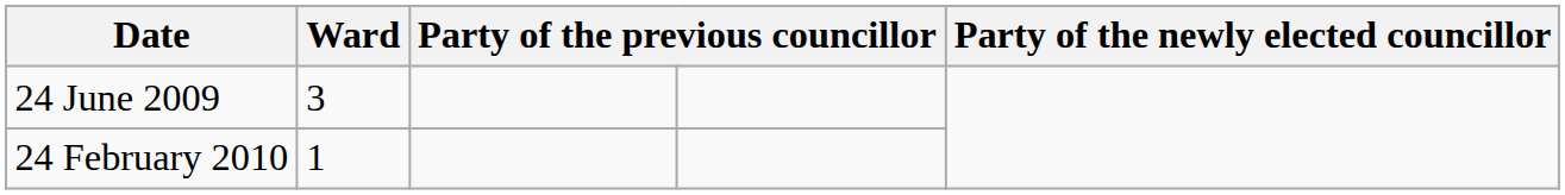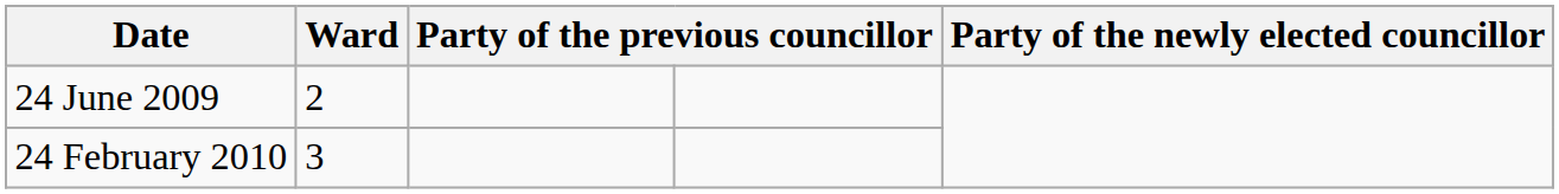 <table class="wikitable">
 <tr>
 <th>Date</th>
 <th>Ward</th>
 <th colspan=2>Party of the previous councillor</th>
 <th colspan=2>Party of the newly elected councillor</th>
 </tr>
 <tr>
 <td>24 June 2009</td>
-<td>3</td>
+<td>2</td>
 <td></td>
 <td></td>
 </tr>
 <tr>
 <td>24 February 2010</td>
-<td>1</td>
+<td>3</td>
 <td></td>
 <td></td>
 </tr>
 </table>
